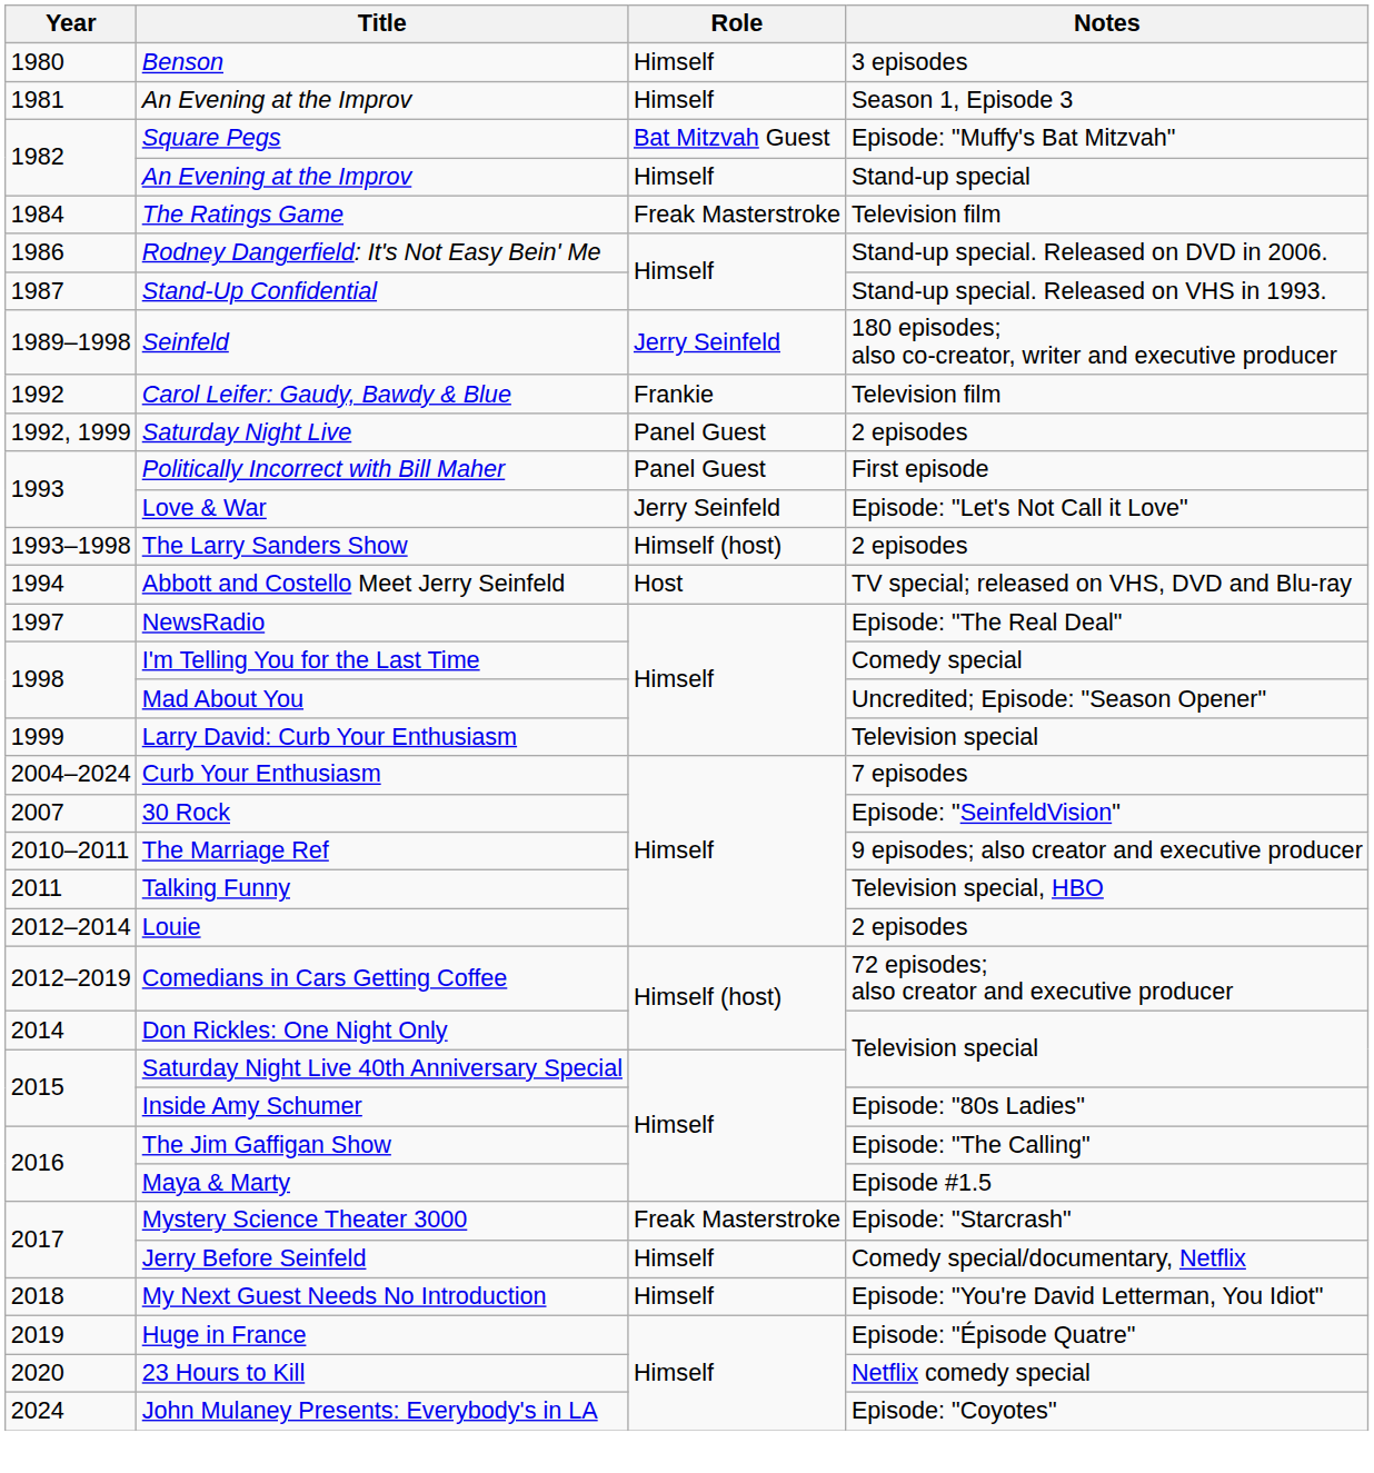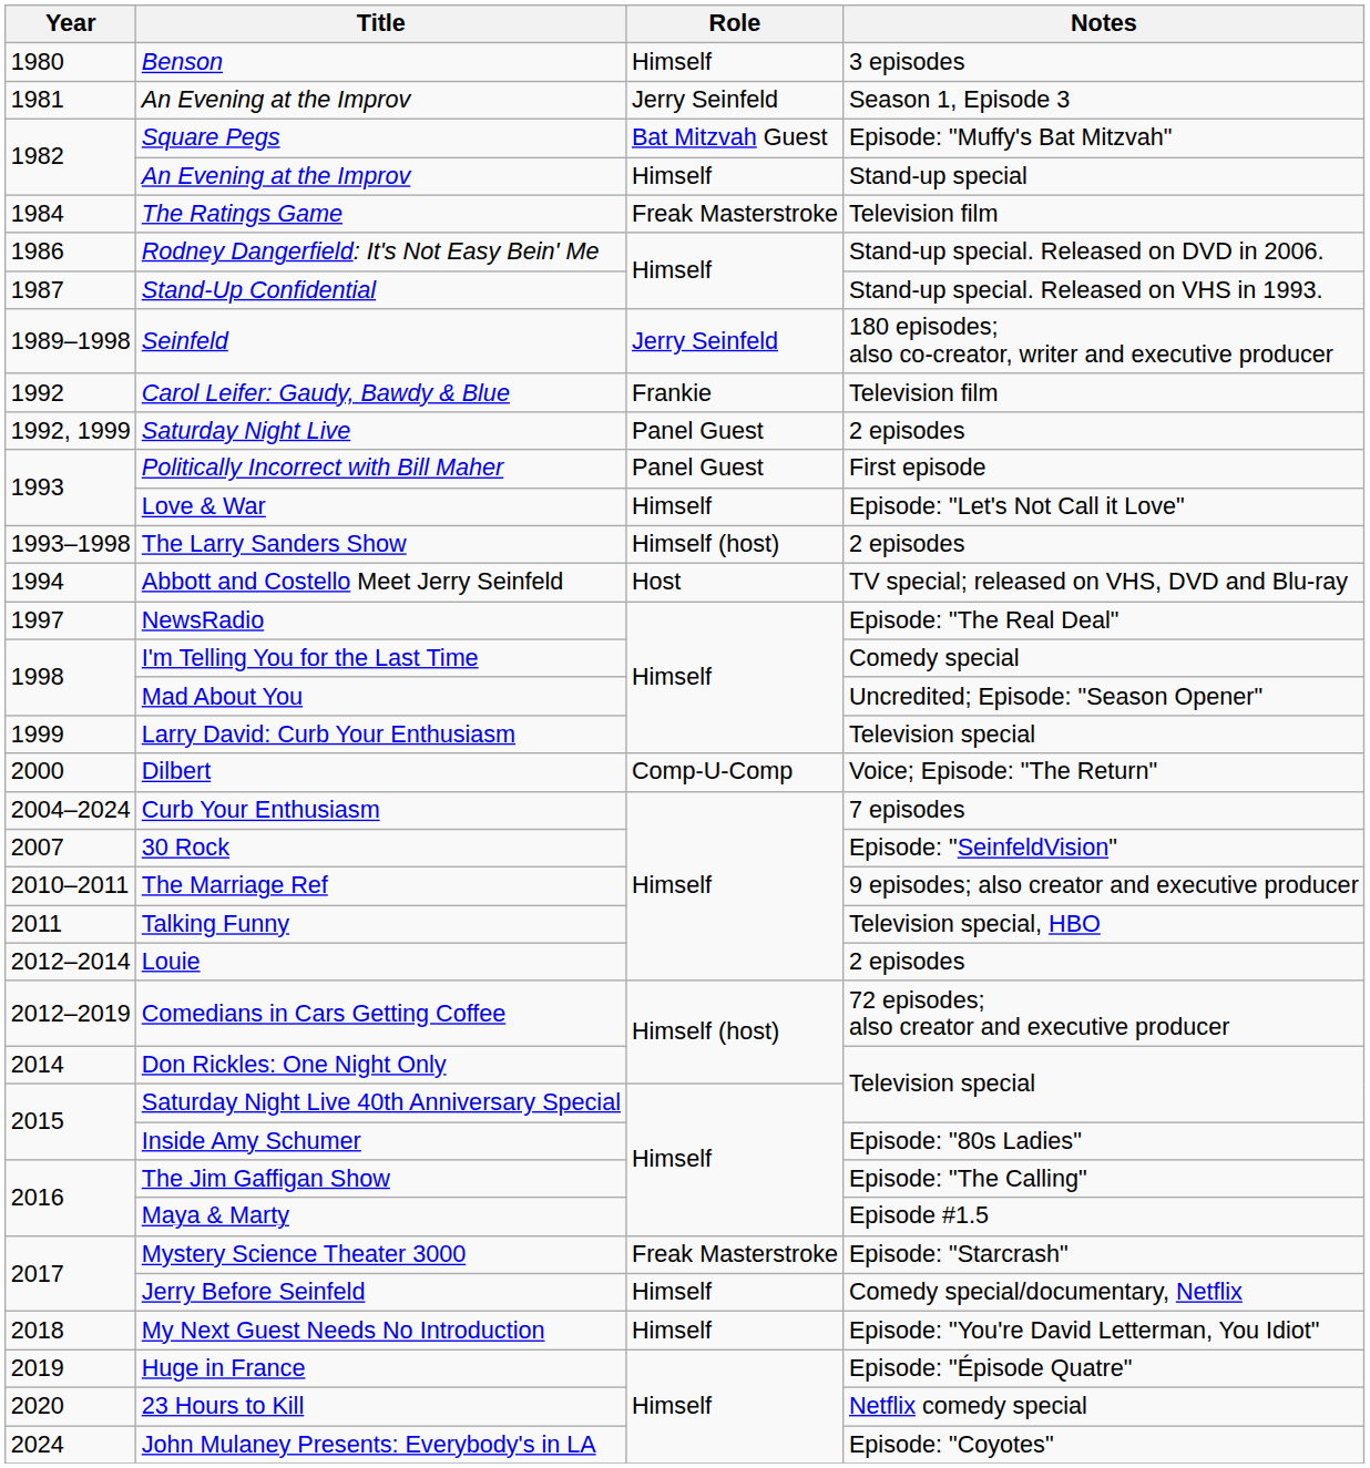 <table class="wikitable sortable">
 <tr>
 <th>Year</th>
 <th>Title</th>
 <th>Role</th>
 <th class="unsortable">Notes</th>
 </tr>
 <tr>
 <td>1980</td>
 <td><a href='#'><em>Benson</em></a></td>
 <td>Himself</td>
 <td>3 episodes</td>
 </tr>
 <tr>
 <td>1981</td>
 <td><em>An Evening at the Improv</em></td>
-<td>Himself</td>
+<td>Jerry Seinfeld</td>
 <td>Season 1, Episode 3</td>
 </tr>
 <tr>
 <td rowspan=2>1982</td>
 <td><em><a href='#'>Square Pegs</a></em></td>
 <td><a href='#'>Bat Mitzvah</a> Guest</td>
 <td>Episode: "Muffy's Bat Mitzvah"</td>
 </tr>
 <tr>
 <td><em><a href='#'>An Evening at the Improv</a></em></td>
 <td>Himself</td>
 <td>Stand-up special</td>
 </tr>
 <tr>
 <td>1984</td>
 <td><em><a href='#'>The Ratings Game</a></em></td>
 <td>Freak Masterstroke</td>
 <td>Television film</td>
 </tr>
 <tr>
 <td>1986</td>
 <td><em><a href='#'>Rodney Dangerfield</a>: It's Not Easy Bein' Me</em></td>
 <td rowspan=2>Himself</td>
 <td>Stand-up special. Released on DVD in 2006.</td>
 </tr>
 <tr>
 <td>1987</td>
 <td><em><a href='#'>Stand-Up Confidential</a></em></td>
 <td>Stand-up special. Released on VHS in 1993.</td>
 </tr>
 <tr>
 <td>1989–1998</td>
 <td><em><a href='#'>Seinfeld</a></em></td>
 <td><a href='#'>Jerry Seinfeld</a></td>
 <td>180 episodes; <br> also co-creator, writer and executive producer</td>
 </tr>
 <tr>
 <td>1992</td>
 <td><a href='#'><em>Carol Leifer: Gaudy, Bawdy & Blue</em></a></td>
 <td>Frankie</td>
 <td>Television film</td>
 </tr>
 <tr>
 <td>1992, 1999</td>
 <td><em><a href='#'>Saturday Night Live</a></em></td>
 <td>Panel Guest</td>
 <td>2 episodes</td>
 </tr>
 <tr>
 <td rowspan=2>1993</td>
 <td><em><a href='#'>Politically Incorrect with Bill Maher</a></em></td>
 <td>Panel Guest</td>
 <td>First episode</td>
 </tr>
 <tr>
 <td><em><a href='#'></em>Love & War<em></a></td>
-<td>Jerry Seinfeld</td>
+<td>Himself</td>
 <td>Episode: "Let's Not Call it Love"</td>
 </tr>
 <tr>
 <td>1993–1998</td>
 <td></em><a href='#'>The Larry Sanders Show</a><em></td>
 <td>Himself (host)</td>
 <td>2 episodes</td>
 </tr>
 <tr>
 <td>1994</td>
 <td></em><a href='#'>Abbott and Costello</a> Meet Jerry Seinfeld<em></td>
 <td>Host</td>
 <td>TV special; released on VHS, DVD and Blu-ray</td>
 </tr>
 <tr>
 <td>1997</td>
 <td></em><a href='#'>NewsRadio</a><em></td>
 <td rowspan=4>Himself</td>
 <td>Episode: "The Real Deal"</td>
 </tr>
 <tr>
 <td rowspan=2>1998</td>
 <td></em><a href='#'>I'm Telling You for the Last Time</a><em></td>
 <td>Comedy special</td>
 </tr>
 <tr>
 <td></em><a href='#'>Mad About You</a><em></td>
 <td>Uncredited; Episode: "Season Opener"</td>
 </tr>
 <tr>
 <td>1999</td>
 <td></em><a href='#'>Larry David: Curb Your Enthusiasm</a><em></td>
 <td>Television special</td>
+</tr>
+<tr>
+<td>2000</td>
+<td></em><a href='#'>Dilbert</a><em></td>
+<td>Comp-U-Comp</td>
+<td>Voice; Episode: "The Return"</td>
 </tr>
 <tr>
 <td>2004–2024</td>
 <td></em><a href='#'>Curb Your Enthusiasm</a><em></td>
 <td rowspan=5>Himself</td>
 <td>7 episodes</td>
 </tr>
 <tr>
 <td>2007</td>
 <td></em><a href='#'>30 Rock</a><em></td>
 <td>Episode: "<a href='#'>SeinfeldVision</a>"</td>
 </tr>
 <tr>
 <td>2010–2011</td>
 <td><a href='#'></em>The Marriage Ref<em></a></td>
 <td>9 episodes; also creator and executive producer</td>
 </tr>
 <tr>
 <td>2011</td>
 <td><a href='#'></em>Talking Funny<em></a></td>
 <td>Television special, <a href='#'>HBO</a></td>
 </tr>
 <tr>
 <td>2012–2014</td>
 <td><a href='#'></em>Louie<em></a></td>
 <td>2 episodes</td>
 </tr>
 <tr>
 <td>2012–2019</td>
 <td></em><a href='#'>Comedians in Cars Getting Coffee</a><em></td>
 <td rowspan=2>Himself (host)</td>
 <td>72 episodes; <br> also creator and executive producer</td>
 </tr>
 <tr>
 <td>2014</td>
 <td></em><a href='#'>Don Rickles: One Night Only</a><em></td>
 <td rowspan=2>Television special</td>
 </tr>
 <tr>
 <td rowspan=2>2015</td>
 <td></em><a href='#'>Saturday Night Live 40th Anniversary Special</a><em></td>
 <td rowspan=4>Himself</td>
 </tr>
 <tr>
 <td></em><a href='#'>Inside Amy Schumer</a><em></td>
 <td>Episode: "80s Ladies"</td>
 </tr>
 <tr>
 <td rowspan=2>2016</td>
 <td></em><a href='#'>The Jim Gaffigan Show</a><em></td>
 <td>Episode: "The Calling"</td>
 </tr>
 <tr>
 <td></em><a href='#'>Maya & Marty</a><em></td>
 <td>Episode #1.5</td>
 </tr>
 <tr>
 <td rowspan=2>2017</td>
 <td></em><a href='#'>Mystery Science Theater 3000</a><em></td>
 <td>Freak Masterstroke</td>
 <td>Episode: "Starcrash"</td>
 </tr>
 <tr>
 <td></em><a href='#'>Jerry Before Seinfeld</a><em></td>
 <td>Himself</td>
 <td>Comedy special/documentary, <a href='#'>Netflix</a></td>
 </tr>
 <tr>
 <td>2018</td>
 <td></em><a href='#'>My Next Guest Needs No Introduction</a><em></td>
 <td>Himself</td>
 <td>Episode: "You're David Letterman, You Idiot"</td>
 </tr>
 <tr>
 <td>2019</td>
 <td></em><a href='#'>Huge in France</a><em></td>
 <td rowspan=3>Himself</td>
 <td>Episode: "Épisode Quatre"</td>
 </tr>
 <tr>
 <td>2020</td>
 <td></em><a href='#'>23 Hours to Kill</a><em></td>
 <td><a href='#'>Netflix</a> comedy special</td>
 </tr>
 <tr>
 <td>2024</td>
 <td></em><a href='#'>John Mulaney Presents: Everybody's in LA</a><em></td>
 <td>Episode: "Coyotes"</td>
 </tr>
 </table>
